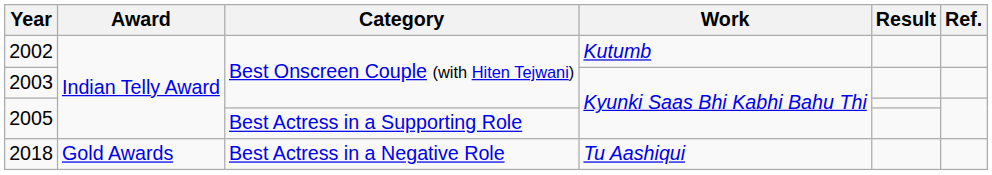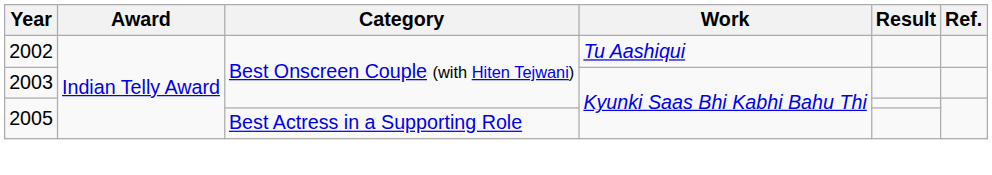 <table class="wikitable">
 <tr>
 <th>Year</th>
 <th>Award</th>
 <th>Category</th>
 <th>Work</th>
 <th>Result</th>
 <th>Ref.</th>
 </tr>
 <tr>
 <td>2002</td>
 <td rowspan="4"><a href='#'>Indian Telly Award</a></td>
 <td rowspan="3"><a href='#'>Best Onscreen Couple</a> <small>(with <a href='#'>Hiten Tejwani</a>)</small></td>
-<td><em><a href='#'>Kutumb</a></em></td>
+<td><em><a href='#'>Tu Aashiqui</a></em></td>
 <td></td>
 <td></td>
 </tr>
 <tr>
 <td>2003</td>
 <td rowspan="3"><em><a href='#'>Kyunki Saas Bhi Kabhi Bahu Thi</a></em></td>
 <td></td>
 <td></td>
 </tr>
 <tr>
 <td rowspan="2">2005</td>
 <td></td>
 <td rowspan="2"></td>
 </tr>
 <tr>
 <td><a href='#'>Best Actress in a Supporting Role</a></td>
 <td></td>
 </tr>
-<tr>
-<td>2018</td>
-<td><a href='#'>Gold Awards</a></td>
-<td><a href='#'>Best Actress in a Negative Role</a></td>
-<td><em><a href='#'>Tu Aashiqui</a></em></td>
-<td></td>
-<td></td>
-</tr>
 </table>
